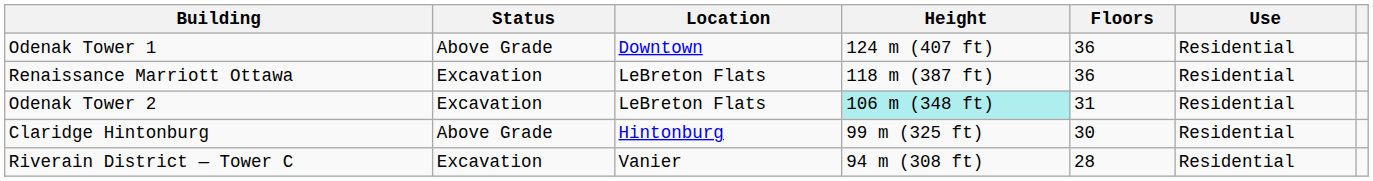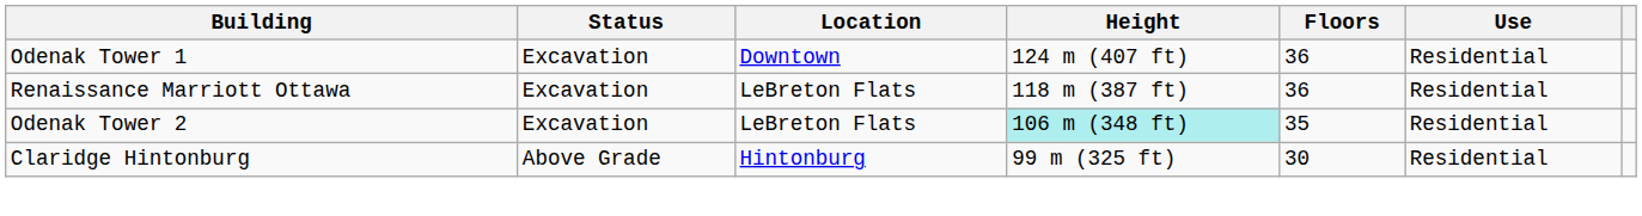 <table class="wikitable sortable" style="width:80%;">
 <tr>
 <th>Building</th>
 <th>Status</th>
 <th>Location</th>
 <th>Height</th>
 <th>Floors</th>
 <th>Use</th>
 <th class="unsortable"></th>
 </tr>
 <tr>
 <td>Odenak Tower 1</td>
-<td>Above Grade</td>
+<td>Excavation</td>
 <td><a href='#'>Downtown</a></td>
 <td>124 m (407 ft)</td>
 <td>36</td>
 <td>Residential</td>
 <td></td>
 </tr>
 <tr>
 <td>Renaissance Marriott Ottawa</td>
 <td>Excavation</td>
 <td>LeBreton Flats</td>
 <td>118 m (387 ft)</td>
 <td>36</td>
 <td>Residential</td>
 <td></td>
 </tr>
 <tr>
 <td>Odenak Tower 2</td>
 <td>Excavation</td>
 <td>LeBreton Flats</td>
 <td style="background: paleturquoise;">106 m (348 ft)</td>
-<td>31</td>
+<td>35</td>
 <td>Residential</td>
 <td></td>
 </tr>
 <tr>
 <td>Claridge Hintonburg</td>
 <td>Above Grade</td>
 <td><a href='#'>Hintonburg</a></td>
 <td>99 m (325 ft)</td>
 <td>30</td>
 <td>Residential</td>
 <td></td>
 </tr>
-<tr>
-<td>Riverain District — Tower C</td>
-<td>Excavation</td>
-<td>Vanier</td>
-<td>94 m (308 ft)</td>
-<td>28</td>
-<td>Residential</td>
-<td></td>
-</tr>
 </table>
